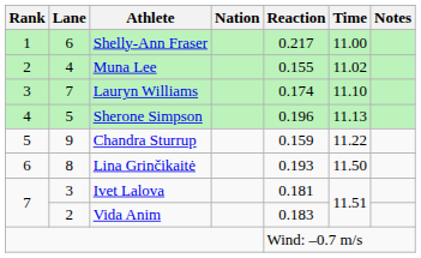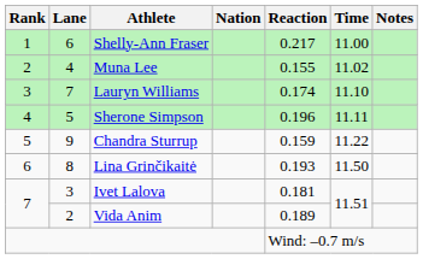 <table class="wikitable sortable" style="text-align:center">
 <tr>
 <th>Rank</th>
 <th>Lane</th>
 <th>Athlete</th>
 <th>Nation</th>
 <th>Reaction</th>
 <th>Time</th>
 <th>Notes</th>
 </tr>
 <tr style="background:#bbf3bb;">
 <td>1</td>
 <td>6</td>
 <td align=left><a href='#'>Shelly-Ann Fraser</a></td>
 <td align=left></td>
 <td>0.217</td>
 <td>11.00</td>
 <td></td>
 </tr>
 <tr style="background:#bbf3bb;">
 <td>2</td>
 <td>4</td>
 <td align=left><a href='#'>Muna Lee</a></td>
 <td align=left></td>
 <td>0.155</td>
 <td>11.02</td>
 <td></td>
 </tr>
 <tr style="background:#bbf3bb;">
 <td>3</td>
 <td>7</td>
 <td align=left><a href='#'>Lauryn Williams</a></td>
 <td align=left></td>
 <td>0.174</td>
 <td>11.10</td>
 <td></td>
 </tr>
 <tr style="background:#bbf3bb;">
 <td>4</td>
 <td>5</td>
 <td align=left><a href='#'>Sherone Simpson</a></td>
 <td align=left></td>
 <td>0.196</td>
-<td>11.13</td>
+<td>11.11</td>
 <td></td>
 </tr>
 <tr>
 <td>5</td>
 <td>9</td>
 <td align=left><a href='#'>Chandra Sturrup</a></td>
 <td align=left></td>
 <td>0.159</td>
 <td>11.22</td>
 <td></td>
 </tr>
 <tr>
 <td>6</td>
 <td>8</td>
 <td align=left><a href='#'>Lina Grinčikaitė</a></td>
 <td align=left></td>
 <td>0.193</td>
 <td>11.50</td>
 <td></td>
 </tr>
 <tr>
 <td rowspan=2>7</td>
 <td>3</td>
 <td align=left><a href='#'>Ivet Lalova</a></td>
 <td align=left></td>
 <td>0.181</td>
 <td rowspan=2>11.51</td>
 <td></td>
 </tr>
 <tr>
 <td>2</td>
 <td align=left><a href='#'>Vida Anim</a></td>
 <td align=left></td>
-<td>0.183</td>
+<td>0.189</td>
 <td></td>
 </tr>
 <tr class="sortbottom">
 <td colspan=4></td>
 <td colspan="3" style="text-align:left;">Wind: –0.7 m/s</td>
 </tr>
 </table>
